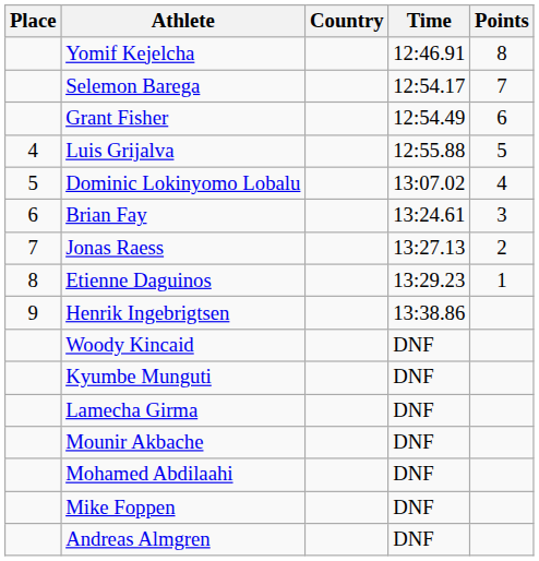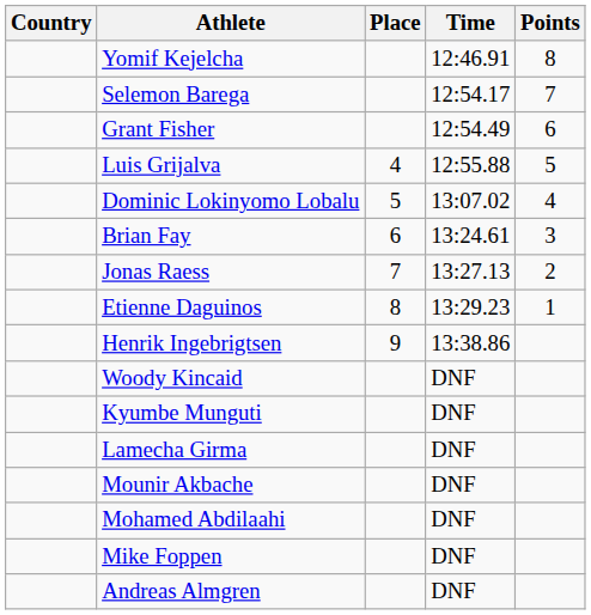 <table class="wikitable">
 <tr>
+<th>Country</th>
+<th>Athlete</th>
 <th>Place</th>
-<th>Athlete</th>
-<th>Country</th>
 <th>Time</th>
 <th>Points</th>
 </tr>
 <tr>
+<td></td>
+<td><a href='#'>Yomif Kejelcha</a></td>
 <td align=center></td>
-<td><a href='#'>Yomif Kejelcha</a></td>
-<td></td>
 <td>12:46.91</td>
 <td align=center>8</td>
 </tr>
 <tr>
+<td></td>
+<td><a href='#'>Selemon Barega</a></td>
 <td align=center></td>
-<td><a href='#'>Selemon Barega</a></td>
-<td></td>
 <td>12:54.17</td>
 <td align=center>7</td>
 </tr>
 <tr>
+<td></td>
+<td><a href='#'>Grant Fisher</a></td>
 <td align=center></td>
-<td><a href='#'>Grant Fisher</a></td>
-<td></td>
 <td>12:54.49</td>
 <td align=center>6</td>
 </tr>
 <tr>
+<td></td>
+<td><a href='#'>Luis Grijalva</a></td>
 <td align=center>4</td>
-<td><a href='#'>Luis Grijalva</a></td>
-<td></td>
 <td>12:55.88</td>
 <td align=center>5</td>
 </tr>
 <tr>
+<td></td>
+<td><a href='#'>Dominic Lokinyomo Lobalu</a></td>
 <td align=center>5</td>
-<td><a href='#'>Dominic Lokinyomo Lobalu</a></td>
-<td></td>
 <td>13:07.02</td>
 <td align=center>4</td>
 </tr>
 <tr>
+<td></td>
+<td><a href='#'>Brian Fay</a></td>
 <td align=center>6</td>
-<td><a href='#'>Brian Fay</a></td>
-<td></td>
 <td>13:24.61</td>
 <td align=center>3</td>
 </tr>
 <tr>
+<td></td>
+<td><a href='#'>Jonas Raess</a></td>
 <td align=center>7</td>
-<td><a href='#'>Jonas Raess</a></td>
-<td></td>
 <td>13:27.13</td>
 <td align=center>2</td>
 </tr>
 <tr>
+<td></td>
+<td><a href='#'>Etienne Daguinos</a></td>
 <td align=center>8</td>
-<td><a href='#'>Etienne Daguinos</a></td>
-<td></td>
 <td>13:29.23</td>
 <td align=center>1</td>
 </tr>
 <tr>
+<td></td>
+<td><a href='#'>Henrik Ingebrigtsen</a></td>
 <td align=center>9</td>
-<td><a href='#'>Henrik Ingebrigtsen</a></td>
-<td></td>
 <td>13:38.86</td>
 <td align=center></td>
 </tr>
 <tr>
+<td></td>
+<td><a href='#'>Woody Kincaid</a></td>
 <td align=center></td>
-<td><a href='#'>Woody Kincaid</a></td>
-<td></td>
 <td>DNF</td>
 <td align=center></td>
 </tr>
 <tr>
+<td></td>
+<td><a href='#'>Kyumbe Munguti</a></td>
 <td align=center></td>
-<td><a href='#'>Kyumbe Munguti</a></td>
-<td></td>
 <td>DNF</td>
 <td align=center></td>
 </tr>
 <tr>
+<td></td>
+<td><a href='#'>Lamecha Girma</a></td>
 <td align=center></td>
-<td><a href='#'>Lamecha Girma</a></td>
-<td></td>
 <td>DNF</td>
 <td align=center></td>
 </tr>
 <tr>
+<td></td>
+<td><a href='#'>Mounir Akbache</a></td>
 <td align=center></td>
-<td><a href='#'>Mounir Akbache</a></td>
-<td></td>
 <td>DNF</td>
 <td align=center></td>
 </tr>
 <tr>
+<td></td>
+<td><a href='#'>Mohamed Abdilaahi</a></td>
 <td align=center></td>
-<td><a href='#'>Mohamed Abdilaahi</a></td>
-<td></td>
 <td>DNF</td>
 <td align=center></td>
 </tr>
 <tr>
+<td></td>
+<td><a href='#'>Mike Foppen</a></td>
 <td align=center></td>
-<td><a href='#'>Mike Foppen</a></td>
-<td></td>
 <td>DNF</td>
 <td align=center></td>
 </tr>
 <tr>
+<td></td>
+<td><a href='#'>Andreas Almgren</a></td>
 <td align=center></td>
-<td><a href='#'>Andreas Almgren</a></td>
-<td></td>
 <td>DNF</td>
 <td align=center></td>
 </tr>
 </table>
